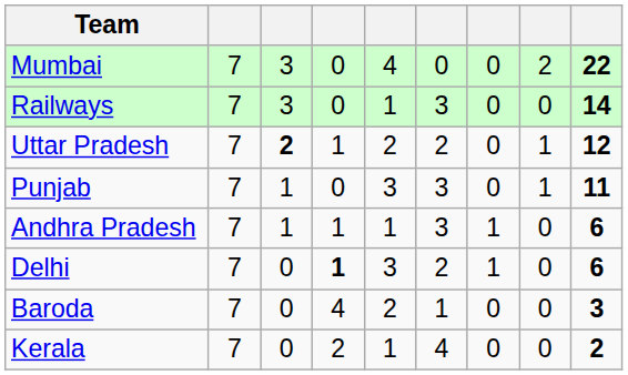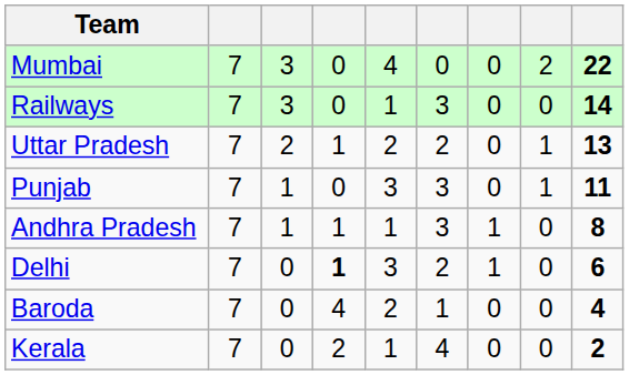 <table class="wikitable" style="text-align:center">
 <tr>
 <th style="width:120px">Team</th>
 <th style="width:25px"></th>
 <th style="width:25px"></th>
 <th style="width:25px"></th>
 <th style="width:25px"></th>
 <th style="width:25px"></th>
 <th style="width:25px"></th>
 <th style="width:25px"></th>
 <th style="width:25px"></th>
 </tr>
 <tr style="background:#cfc;">
 <td style="text-align:left"><a href='#'>Mumbai</a></td>
 <td>7</td>
 <td>3</td>
 <td>0</td>
 <td>4</td>
 <td>0</td>
 <td>0</td>
 <td>2</td>
 <td><strong>22</strong></td>
 </tr>
 <tr style="background:#cfc;">
 <td style="text-align:left"><a href='#'>Railways</a></td>
 <td>7</td>
 <td>3</td>
 <td>0</td>
 <td>1</td>
 <td>3</td>
 <td>0</td>
 <td>0</td>
 <td><strong>14</strong></td>
 </tr>
 <tr>
 <td style="text-align:left"><a href='#'>Uttar Pradesh</a></td>
 <td>7</td>
-<td><strong>2</strong></td>
+<td>2</td>
 <td>1</td>
 <td>2</td>
 <td>2</td>
 <td>0</td>
 <td>1</td>
-<td><strong>12</strong></td>
+<td><strong>13</strong></td>
 </tr>
 <tr>
 <td style="text-align:left"><a href='#'>Punjab</a></td>
 <td>7</td>
 <td>1</td>
 <td>0</td>
 <td>3</td>
 <td>3</td>
 <td>0</td>
 <td>1</td>
 <td><strong>11</strong></td>
 </tr>
 <tr>
 <td style="text-align:left"><a href='#'>Andhra Pradesh</a></td>
 <td>7</td>
 <td>1</td>
 <td>1</td>
 <td>1</td>
 <td>3</td>
 <td>1</td>
 <td>0</td>
-<td><strong>6</strong></td>
+<td><strong>8</strong></td>
 </tr>
 <tr>
 <td style="text-align:left"><a href='#'>Delhi</a></td>
 <td>7</td>
 <td>0</td>
 <td><strong>1</strong></td>
 <td>3</td>
 <td>2</td>
 <td>1</td>
 <td>0</td>
 <td><strong>6</strong></td>
 </tr>
 <tr>
 <td style="text-align:left"><a href='#'>Baroda</a></td>
 <td>7</td>
 <td>0</td>
 <td>4</td>
 <td>2</td>
 <td>1</td>
 <td>0</td>
 <td>0</td>
-<td><strong>3</strong></td>
+<td><strong>4</strong></td>
 </tr>
 <tr>
 <td style="text-align:left"><a href='#'>Kerala</a></td>
 <td>7</td>
 <td>0</td>
 <td>2</td>
 <td>1</td>
 <td>4</td>
 <td>0</td>
 <td>0</td>
 <td><strong>2</strong></td>
 </tr>
 </table>
